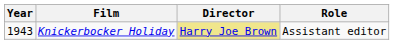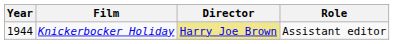 <table class="wikitable">
 <tr>
 <th>Year</th>
 <th>Film</th>
 <th>Director</th>
 <th>Role</th>
 </tr>
 <tr>
-<td>1943</td>
+<td>1944</td>
 <td><em><a href='#'>Knickerbocker Holiday</a></em></td>
 <td style="background: khaki;"><a href='#'>Harry Joe Brown</a></td>
 <td>Assistant editor</td>
 </tr>
 </table>
